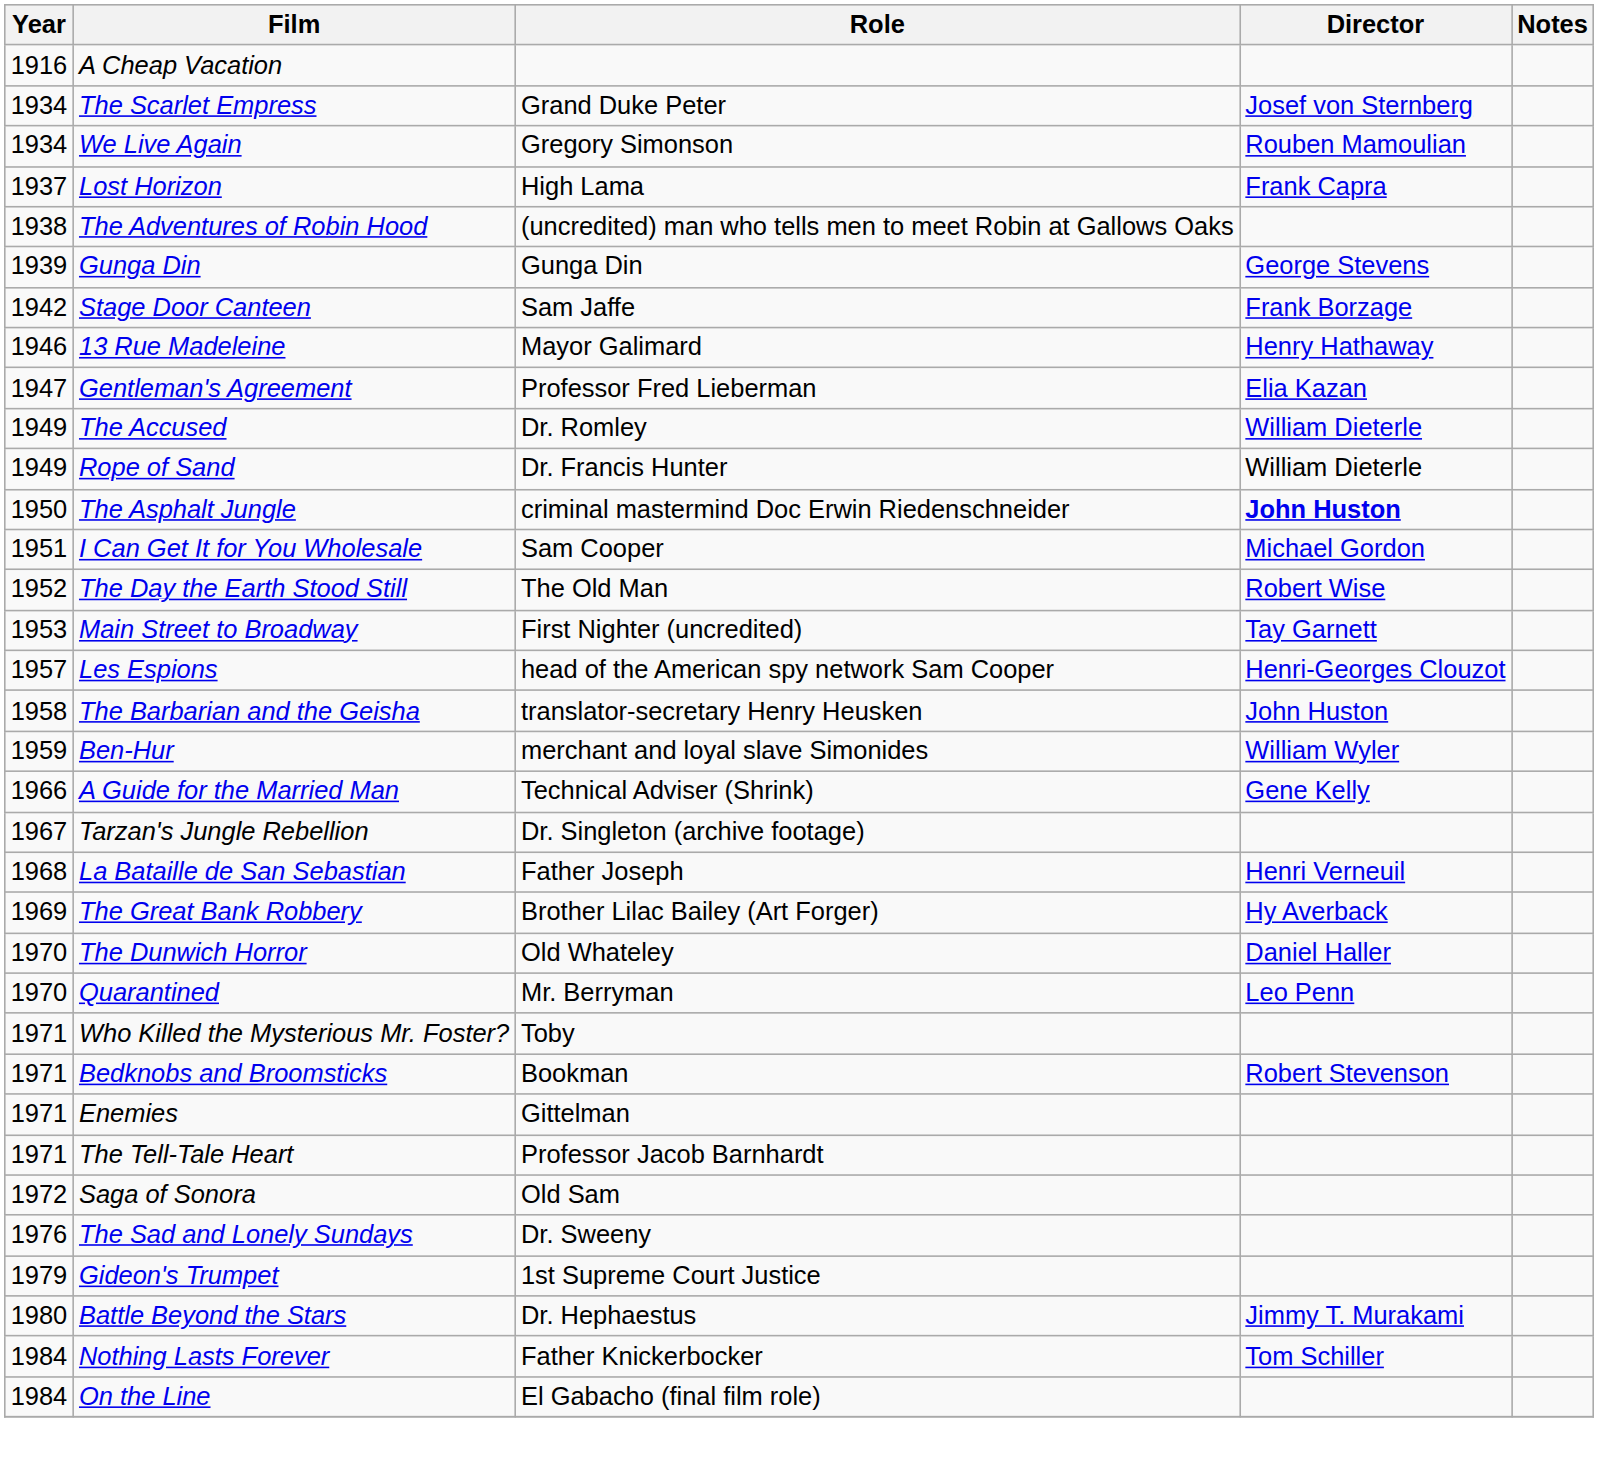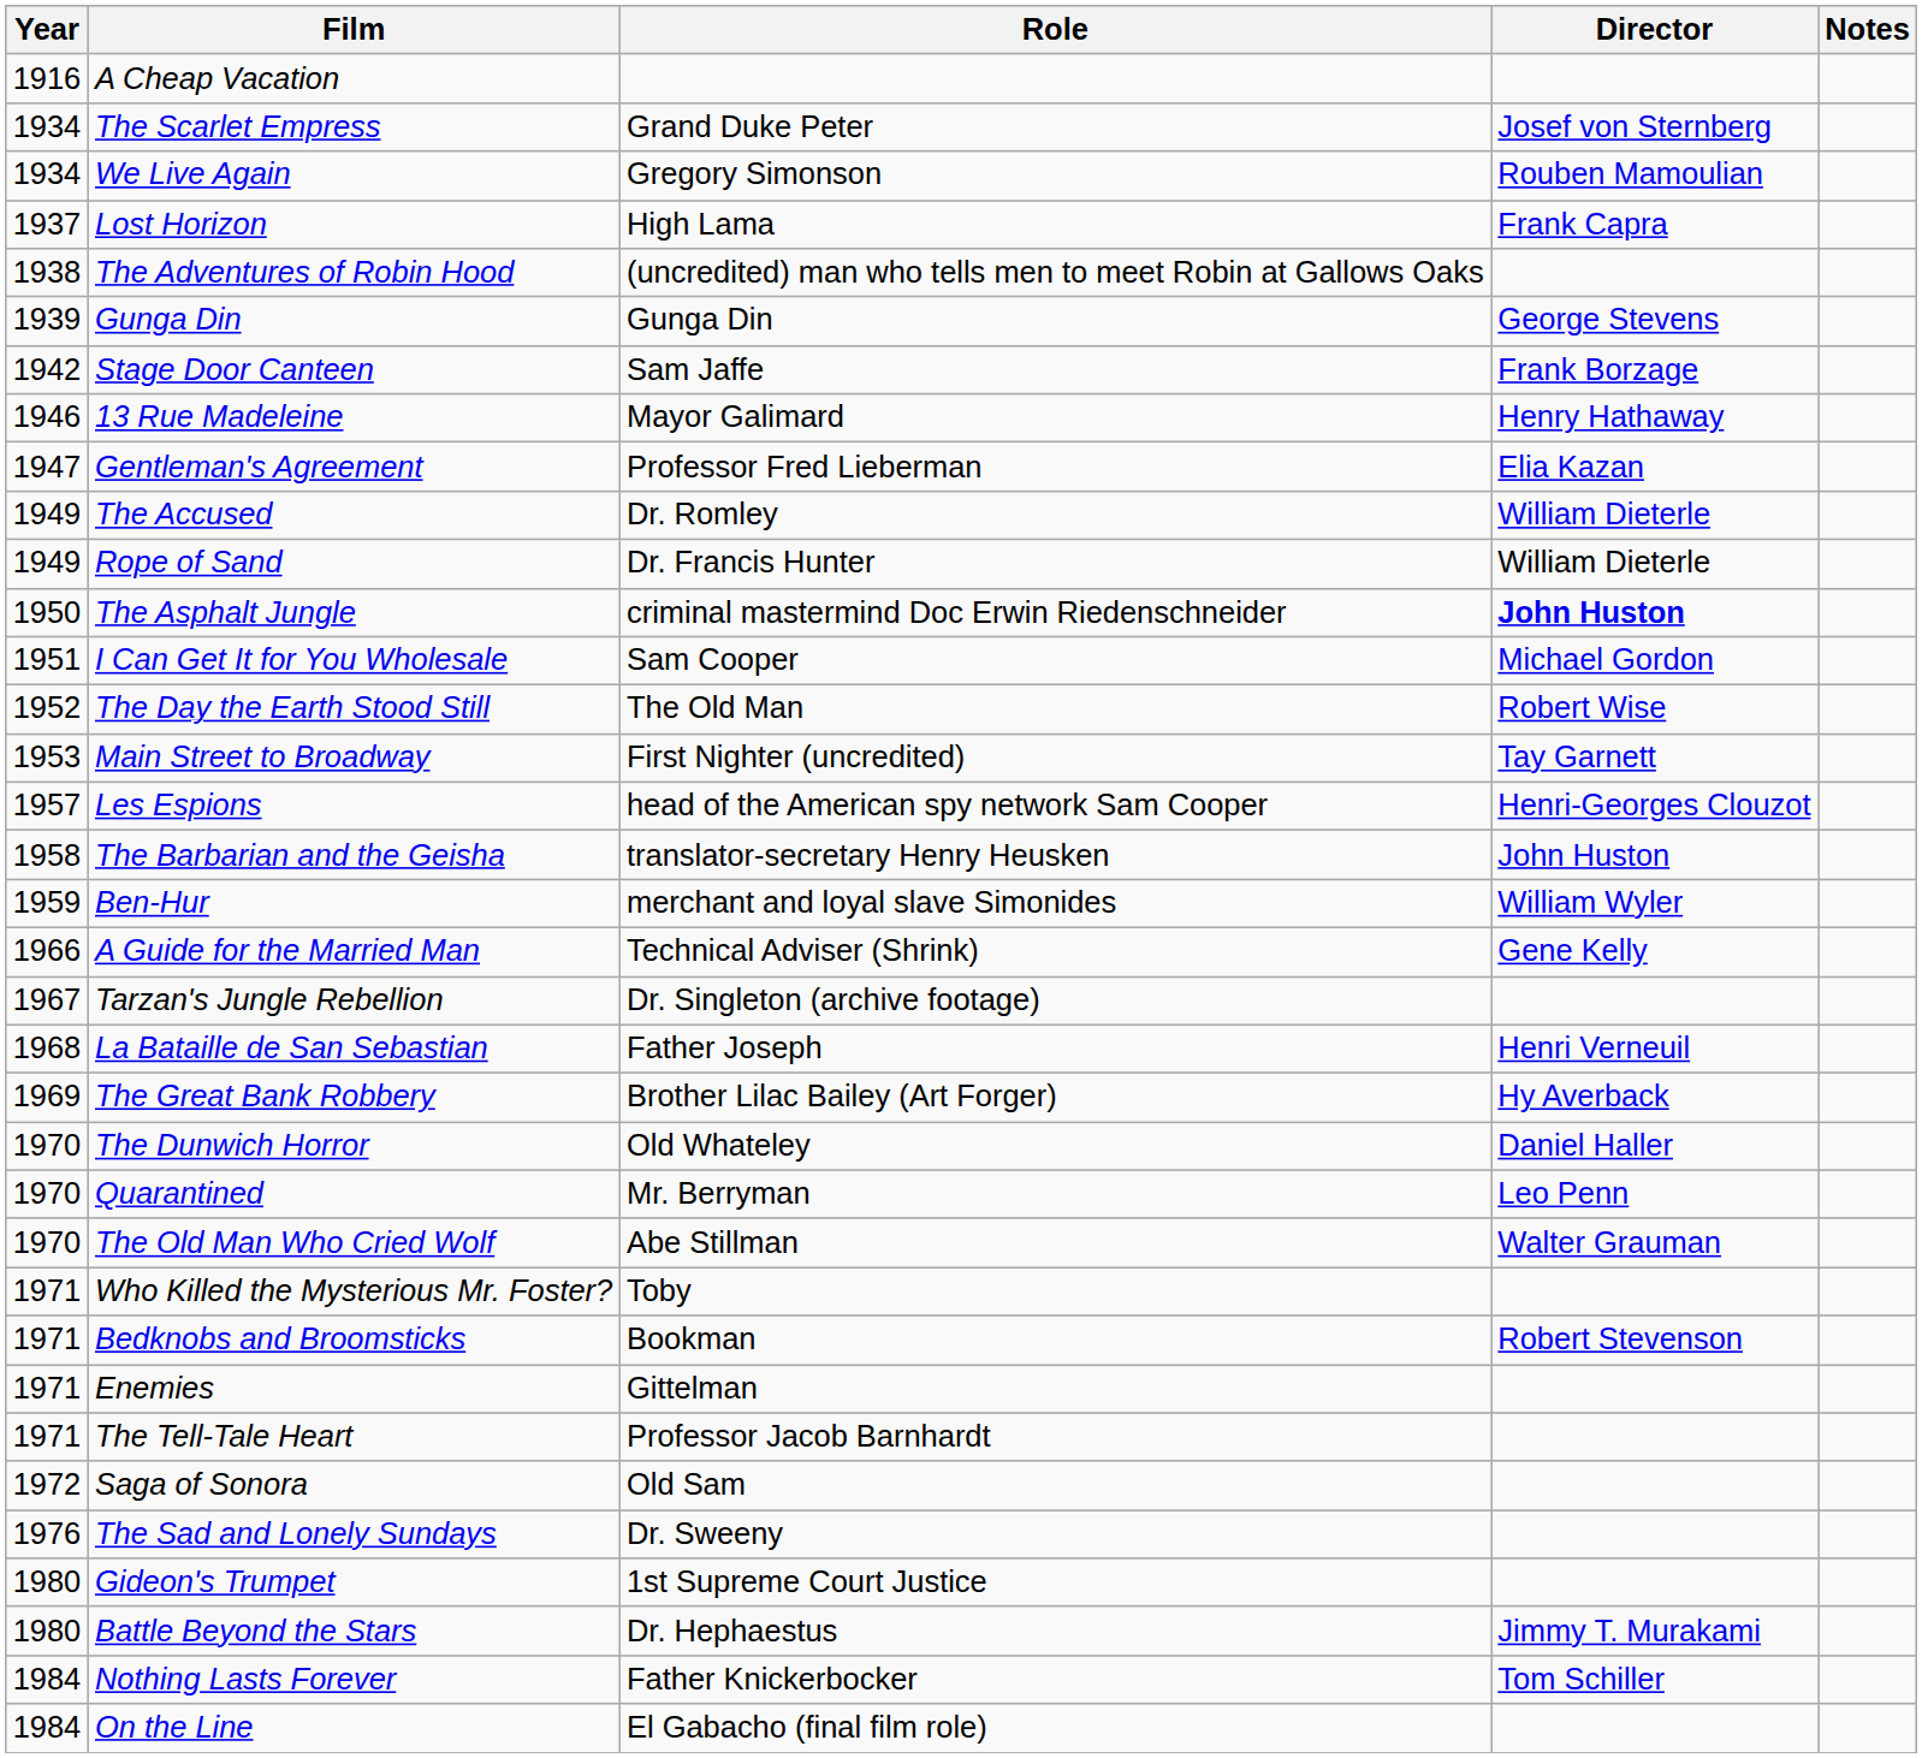 <table class="wikitable sortable">
 <tr>
 <th>Year</th>
 <th>Film</th>
 <th>Role</th>
 <th>Director</th>
 <th class="unsortable">Notes</th>
 </tr>
 <tr>
 <td>1916</td>
 <td><em>A Cheap Vacation</em></td>
 <td></td>
 <td></td>
 <td></td>
 </tr>
 <tr>
 <td>1934</td>
 <td><em><a href='#'>The Scarlet Empress</a></em></td>
 <td>Grand Duke Peter</td>
 <td><a href='#'>Josef von Sternberg</a></td>
 <td></td>
 </tr>
 <tr>
 <td>1934</td>
 <td><em><a href='#'>We Live Again</a></em></td>
 <td>Gregory Simonson</td>
 <td><a href='#'>Rouben Mamoulian</a></td>
 <td></td>
 </tr>
 <tr>
 <td>1937</td>
 <td><em><a href='#'>Lost Horizon</a></em></td>
 <td>High Lama</td>
 <td><a href='#'>Frank Capra</a></td>
 <td></td>
 </tr>
 <tr>
 <td>1938</td>
 <td><em><a href='#'>The Adventures of Robin Hood</a></em></td>
 <td>(uncredited) man who tells men to meet Robin at Gallows Oaks</td>
 <td></td>
 <td></td>
 </tr>
 <tr>
 <td>1939</td>
 <td><em><a href='#'>Gunga Din</a></em></td>
 <td>Gunga Din</td>
 <td><a href='#'>George Stevens</a></td>
 <td></td>
 </tr>
 <tr>
 <td>1942</td>
 <td><em><a href='#'>Stage Door Canteen</a></em></td>
 <td>Sam Jaffe</td>
 <td><a href='#'>Frank Borzage</a></td>
 <td></td>
 </tr>
 <tr>
 <td>1946</td>
 <td><em><a href='#'>13 Rue Madeleine</a></em></td>
 <td>Mayor Galimard</td>
 <td><a href='#'>Henry Hathaway</a></td>
 <td></td>
 </tr>
 <tr>
 <td>1947</td>
 <td><em><a href='#'>Gentleman's Agreement</a></em></td>
 <td>Professor Fred Lieberman</td>
 <td><a href='#'>Elia Kazan</a></td>
 <td></td>
 </tr>
 <tr>
 <td>1949</td>
 <td><em><a href='#'>The Accused</a></em></td>
 <td>Dr. Romley</td>
 <td><a href='#'>William Dieterle</a></td>
 <td></td>
 </tr>
 <tr>
 <td>1949</td>
 <td><em><a href='#'>Rope of Sand</a></em></td>
 <td>Dr. Francis Hunter</td>
 <td>William Dieterle</td>
 <td></td>
 </tr>
 <tr>
 <td>1950</td>
 <td><em><a href='#'>The Asphalt Jungle</a></em></td>
 <td>criminal mastermind Doc Erwin Riedenschneider</td>
 <td><strong><a href='#'>John Huston</a></strong></td>
 <td></td>
 </tr>
 <tr>
 <td>1951</td>
 <td><em><a href='#'>I Can Get It for You Wholesale</a></em></td>
 <td>Sam Cooper</td>
 <td><a href='#'>Michael Gordon</a></td>
 <td></td>
 </tr>
 <tr>
 <td>1952</td>
 <td><em><a href='#'>The Day the Earth Stood Still</a></em></td>
 <td>The Old Man</td>
 <td><a href='#'>Robert Wise</a></td>
 <td></td>
 </tr>
 <tr>
 <td>1953</td>
 <td><em><a href='#'>Main Street to Broadway</a></em></td>
 <td>First Nighter (uncredited)</td>
 <td><a href='#'>Tay Garnett</a></td>
 <td></td>
 </tr>
 <tr>
 <td>1957</td>
 <td><em><a href='#'>Les Espions</a></em></td>
 <td>head of the American spy network Sam Cooper</td>
 <td><a href='#'>Henri-Georges Clouzot</a></td>
 <td></td>
 </tr>
 <tr>
 <td>1958</td>
 <td><em><a href='#'>The Barbarian and the Geisha</a></em></td>
 <td>translator-secretary Henry Heusken</td>
 <td><a href='#'>John Huston</a></td>
 <td></td>
 </tr>
 <tr>
 <td>1959</td>
 <td><em><a href='#'>Ben-Hur</a></em></td>
 <td>merchant and loyal slave Simonides</td>
 <td><a href='#'>William Wyler</a></td>
 <td></td>
 </tr>
 <tr>
 <td>1966</td>
 <td><em><a href='#'>A Guide for the Married Man</a></em></td>
 <td>Technical Adviser (Shrink)</td>
 <td><a href='#'>Gene Kelly</a></td>
 <td></td>
 </tr>
 <tr>
 <td>1967</td>
 <td><em>Tarzan's Jungle Rebellion</em></td>
 <td>Dr. Singleton (archive footage)</td>
 <td></td>
 <td></td>
 </tr>
 <tr>
 <td>1968</td>
 <td><em><a href='#'>La Bataille de San Sebastian</a></em></td>
 <td>Father Joseph</td>
 <td><a href='#'>Henri Verneuil</a></td>
 <td></td>
 </tr>
 <tr>
 <td>1969</td>
 <td><em><a href='#'>The Great Bank Robbery</a></em></td>
 <td>Brother Lilac Bailey (Art Forger)</td>
 <td><a href='#'>Hy Averback</a></td>
 <td></td>
 </tr>
 <tr>
 <td>1970</td>
 <td><em><a href='#'>The Dunwich Horror</a></em></td>
 <td>Old Whateley</td>
 <td><a href='#'>Daniel Haller</a></td>
 <td></td>
 </tr>
 <tr>
 <td>1970</td>
 <td><em><a href='#'>Quarantined</a></em></td>
 <td>Mr. Berryman</td>
 <td><a href='#'>Leo Penn</a></td>
 <td></td>
 </tr>
 <tr>
+<td>1970</td>
+<td><em><a href='#'>The Old Man Who Cried Wolf</a></em></td>
+<td>Abe Stillman</td>
+<td><a href='#'>Walter Grauman</a></td>
+<td></td>
+</tr>
+<tr>
 <td>1971</td>
 <td><em>Who Killed the Mysterious Mr. Foster?</em></td>
 <td>Toby</td>
 <td></td>
 <td></td>
 </tr>
 <tr>
 <td>1971</td>
 <td><em><a href='#'>Bedknobs and Broomsticks</a></em></td>
 <td>Bookman</td>
 <td><a href='#'>Robert Stevenson</a></td>
 <td></td>
 </tr>
 <tr>
 <td>1971</td>
 <td><em>Enemies</em></td>
 <td>Gittelman</td>
 <td></td>
 <td></td>
 </tr>
 <tr>
 <td>1971</td>
 <td><em>The Tell-Tale Heart</em></td>
 <td>Professor Jacob Barnhardt</td>
 <td></td>
 <td></td>
 </tr>
 <tr>
 <td>1972</td>
 <td><em>Saga of Sonora</em></td>
 <td>Old Sam</td>
 <td></td>
 <td></td>
 </tr>
 <tr>
 <td>1976</td>
 <td><em><a href='#'>The Sad and Lonely Sundays</a></em></td>
 <td>Dr. Sweeny</td>
 <td></td>
 <td></td>
 </tr>
 <tr>
-<td>1979</td>
+<td>1980</td>
 <td><em><a href='#'>Gideon's Trumpet</a></em></td>
 <td>1st Supreme Court Justice</td>
 <td></td>
 <td></td>
 </tr>
 <tr>
 <td>1980</td>
 <td><em><a href='#'>Battle Beyond the Stars</a></em></td>
 <td>Dr. Hephaestus</td>
 <td><a href='#'>Jimmy T. Murakami</a></td>
 <td></td>
 </tr>
 <tr>
 <td>1984</td>
 <td><em><a href='#'>Nothing Lasts Forever</a></em></td>
 <td>Father Knickerbocker</td>
 <td><a href='#'>Tom Schiller</a></td>
 <td></td>
 </tr>
 <tr>
 <td>1984</td>
 <td><em><a href='#'>On the Line</a></em></td>
 <td>El Gabacho (final film role)</td>
 <td></td>
 <td></td>
 </tr>
 <tr>
 </tr>
 </table>
